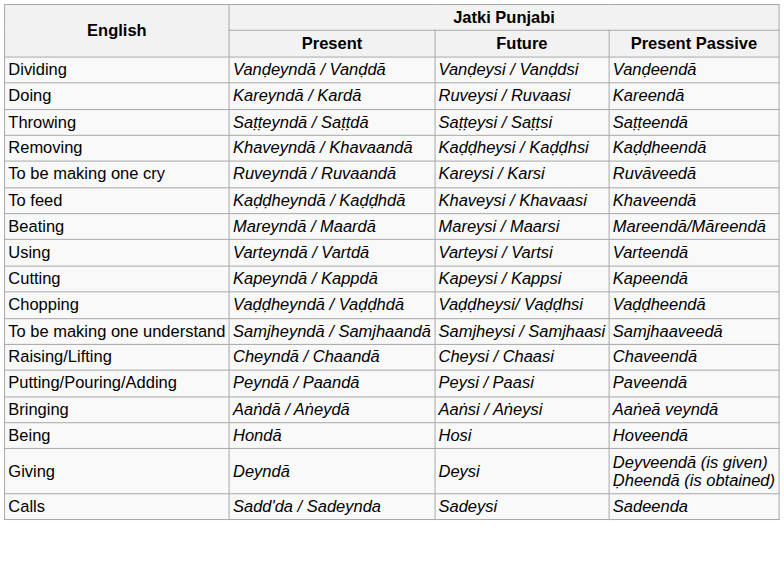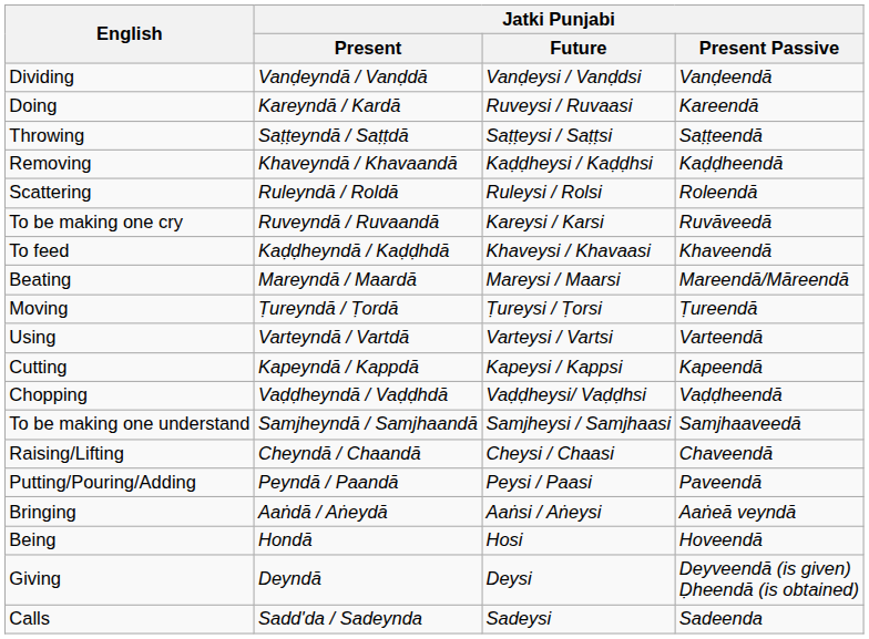 <table class="wikitable">
 <tr>
 <th rowspan="2">English</th>
 <th colspan="3">Jatki Punjabi</th>
 </tr>
 <tr>
 <th>Present</th>
 <th>Future</th>
 <th>Present Passive</th>
 </tr>
 <tr>
 <td>Dividing</td>
 <td><em>Vanḍeyndā / Vanḍdā</em></td>
 <td><em>Vanḍeysi / Vanḍdsi</em></td>
 <td><em>Vanḍeendā</em></td>
 </tr>
 <tr>
 <td>Doing</td>
 <td><em>Kareyndā / Kardā</em></td>
 <td><em>Ruveysi / Ruvaasi</em></td>
 <td><em>Kareendā</em></td>
 </tr>
 <tr>
 <td>Throwing</td>
 <td><em>Saṭṭeyndā / Saṭṭdā</em></td>
 <td><em>Saṭṭeysi / Saṭṭsi</em></td>
 <td><em>Saṭṭeendā</em></td>
 </tr>
 <tr>
 <td>Removing</td>
 <td><em>Khaveyndā / Khavaandā</em></td>
 <td><em>Kaḍḍheysi / Kaḍḍhsi</em></td>
 <td><em>Kaḍḍheendā</em></td>
 </tr>
 <tr>
+<td>Scattering</td>
+<td><em>Ruleyndā / Roldā</em></td>
+<td><em>Ruleysi / Rolsi</em></td>
+<td><em>Roleendā</em></td>
+</tr>
+<tr>
 <td>To be making one cry</td>
 <td><em>Ruveyndā / Ruvaandā</em></td>
 <td><em>Kareysi / Karsi</em></td>
 <td><em>Ruvāveedā</em></td>
 </tr>
 <tr>
 <td>To feed</td>
 <td><em>Kaḍḍheyndā / Kaḍḍhdā</em></td>
 <td><em>Khaveysi / Khavaasi</em></td>
 <td><em>Khaveendā</em></td>
 </tr>
 <tr>
 <td>Beating</td>
 <td><em>Mareyndā / Maardā</em></td>
 <td><em>Mareysi / Maarsi</em></td>
 <td><em>Mareendā/Māreendā</em></td>
+</tr>
+<tr>
+<td>Moving</td>
+<td><em>Ṭureyndā / Ṭordā</em></td>
+<td><em>Ṭureysi / Ṭorsi</em></td>
+<td><em>Ṭureendā</em></td>
 </tr>
 <tr>
 <td>Using</td>
 <td><em>Varteyndā / Vartdā</em></td>
 <td><em>Varteysi / Vartsi</em></td>
 <td><em>Varteendā</em></td>
 </tr>
 <tr>
 <td>Cutting</td>
 <td><em>Kapeyndā / Kappdā</em></td>
 <td><em>Kapeysi / Kappsi</em></td>
 <td><em>Kapeendā</em></td>
 </tr>
 <tr>
 <td>Chopping</td>
 <td><em>Vaḍḍheyndā / Vaḍḍhdā</em></td>
 <td><em>Vaḍḍheysi/ Vaḍḍhsi</em></td>
 <td><em>Vaḍḍheendā</em></td>
 </tr>
 <tr>
 <td>To be making one understand</td>
 <td><em>Samjheyndā / Samjhaandā</em></td>
 <td><em>Samjheysi / Samjhaasi</em></td>
 <td><em>Samjhaaveedā</em></td>
 </tr>
 <tr>
 <td>Raising/Lifting</td>
 <td><em>Cheyndā / Chaandā</em></td>
 <td><em>Cheysi / Chaasi</em></td>
 <td><em>Chaveendā</em></td>
 </tr>
 <tr>
 <td>Putting/Pouring/Adding</td>
 <td><em>Peyndā / Paandā</em></td>
 <td><em>Peysi / Paasi</em></td>
 <td><em>Paveendā</em></td>
 </tr>
 <tr>
 <td>Bringing</td>
 <td><em>Aaṅdā / Aṅeydā</em></td>
 <td><em>Aaṅsi / Aṅeysi</em></td>
 <td><em>Aaṅeā veyndā</em></td>
 </tr>
 <tr>
 <td>Being</td>
 <td><em>Hondā</em></td>
 <td><em>Hosi</em></td>
 <td><em>Hoveendā</em></td>
 </tr>
 <tr>
 <td>Giving</td>
 <td><em>Deyndā</em></td>
 <td><em>Deysi</em></td>
 <td><em>Deyveendā (is given)</em><br><em>Ḍheendā (is obtained)</em></td>
 </tr>
 <tr>
 <td>Calls</td>
 <td><em>Sadd'da / Sadeynda</em></td>
 <td><em>Sadeysi</em></td>
 <td><em>Sadeenda</em></td>
 </tr>
 </table>
